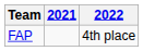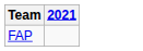 <table class="wikitable">
 <tr>
 <th>Team</th>
 <th><a href='#'>2021</a></th>
-<th><a href='#'>2022</a></th>
 </tr>
 <tr>
 <td><a href='#'>FAP</a></td>
 <td></td>
-<td>4th place</td>
 </tr>
 </table>
